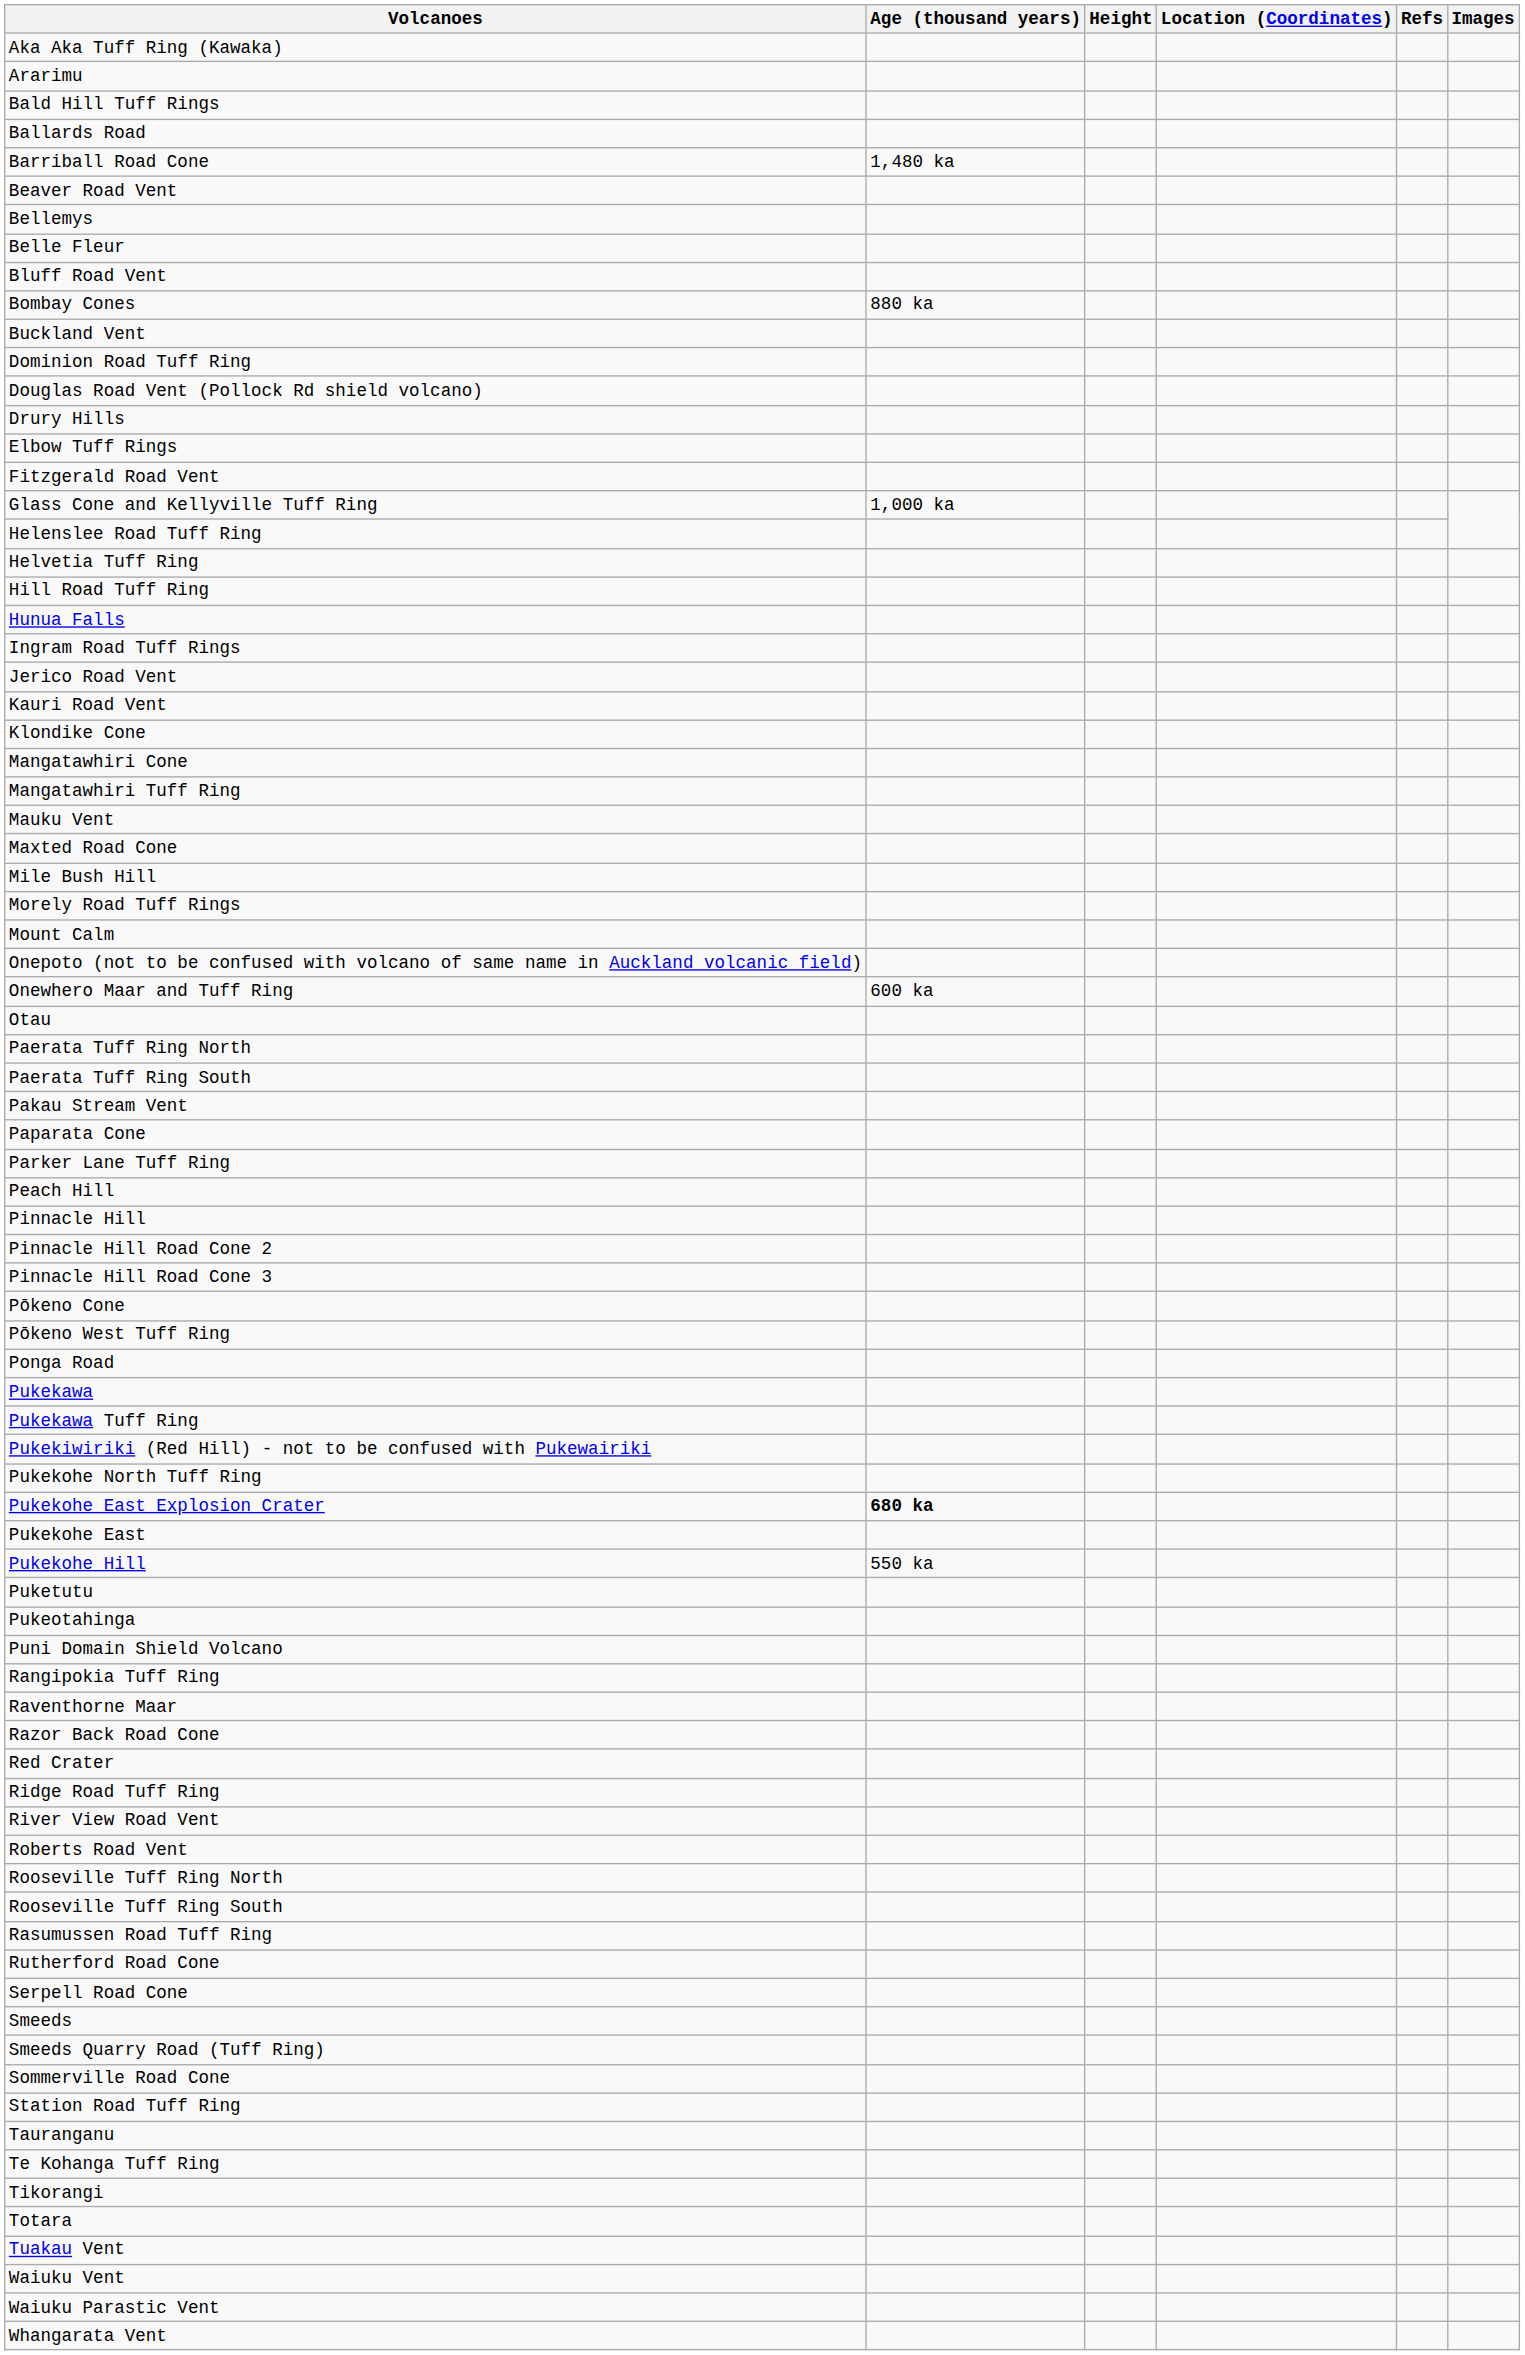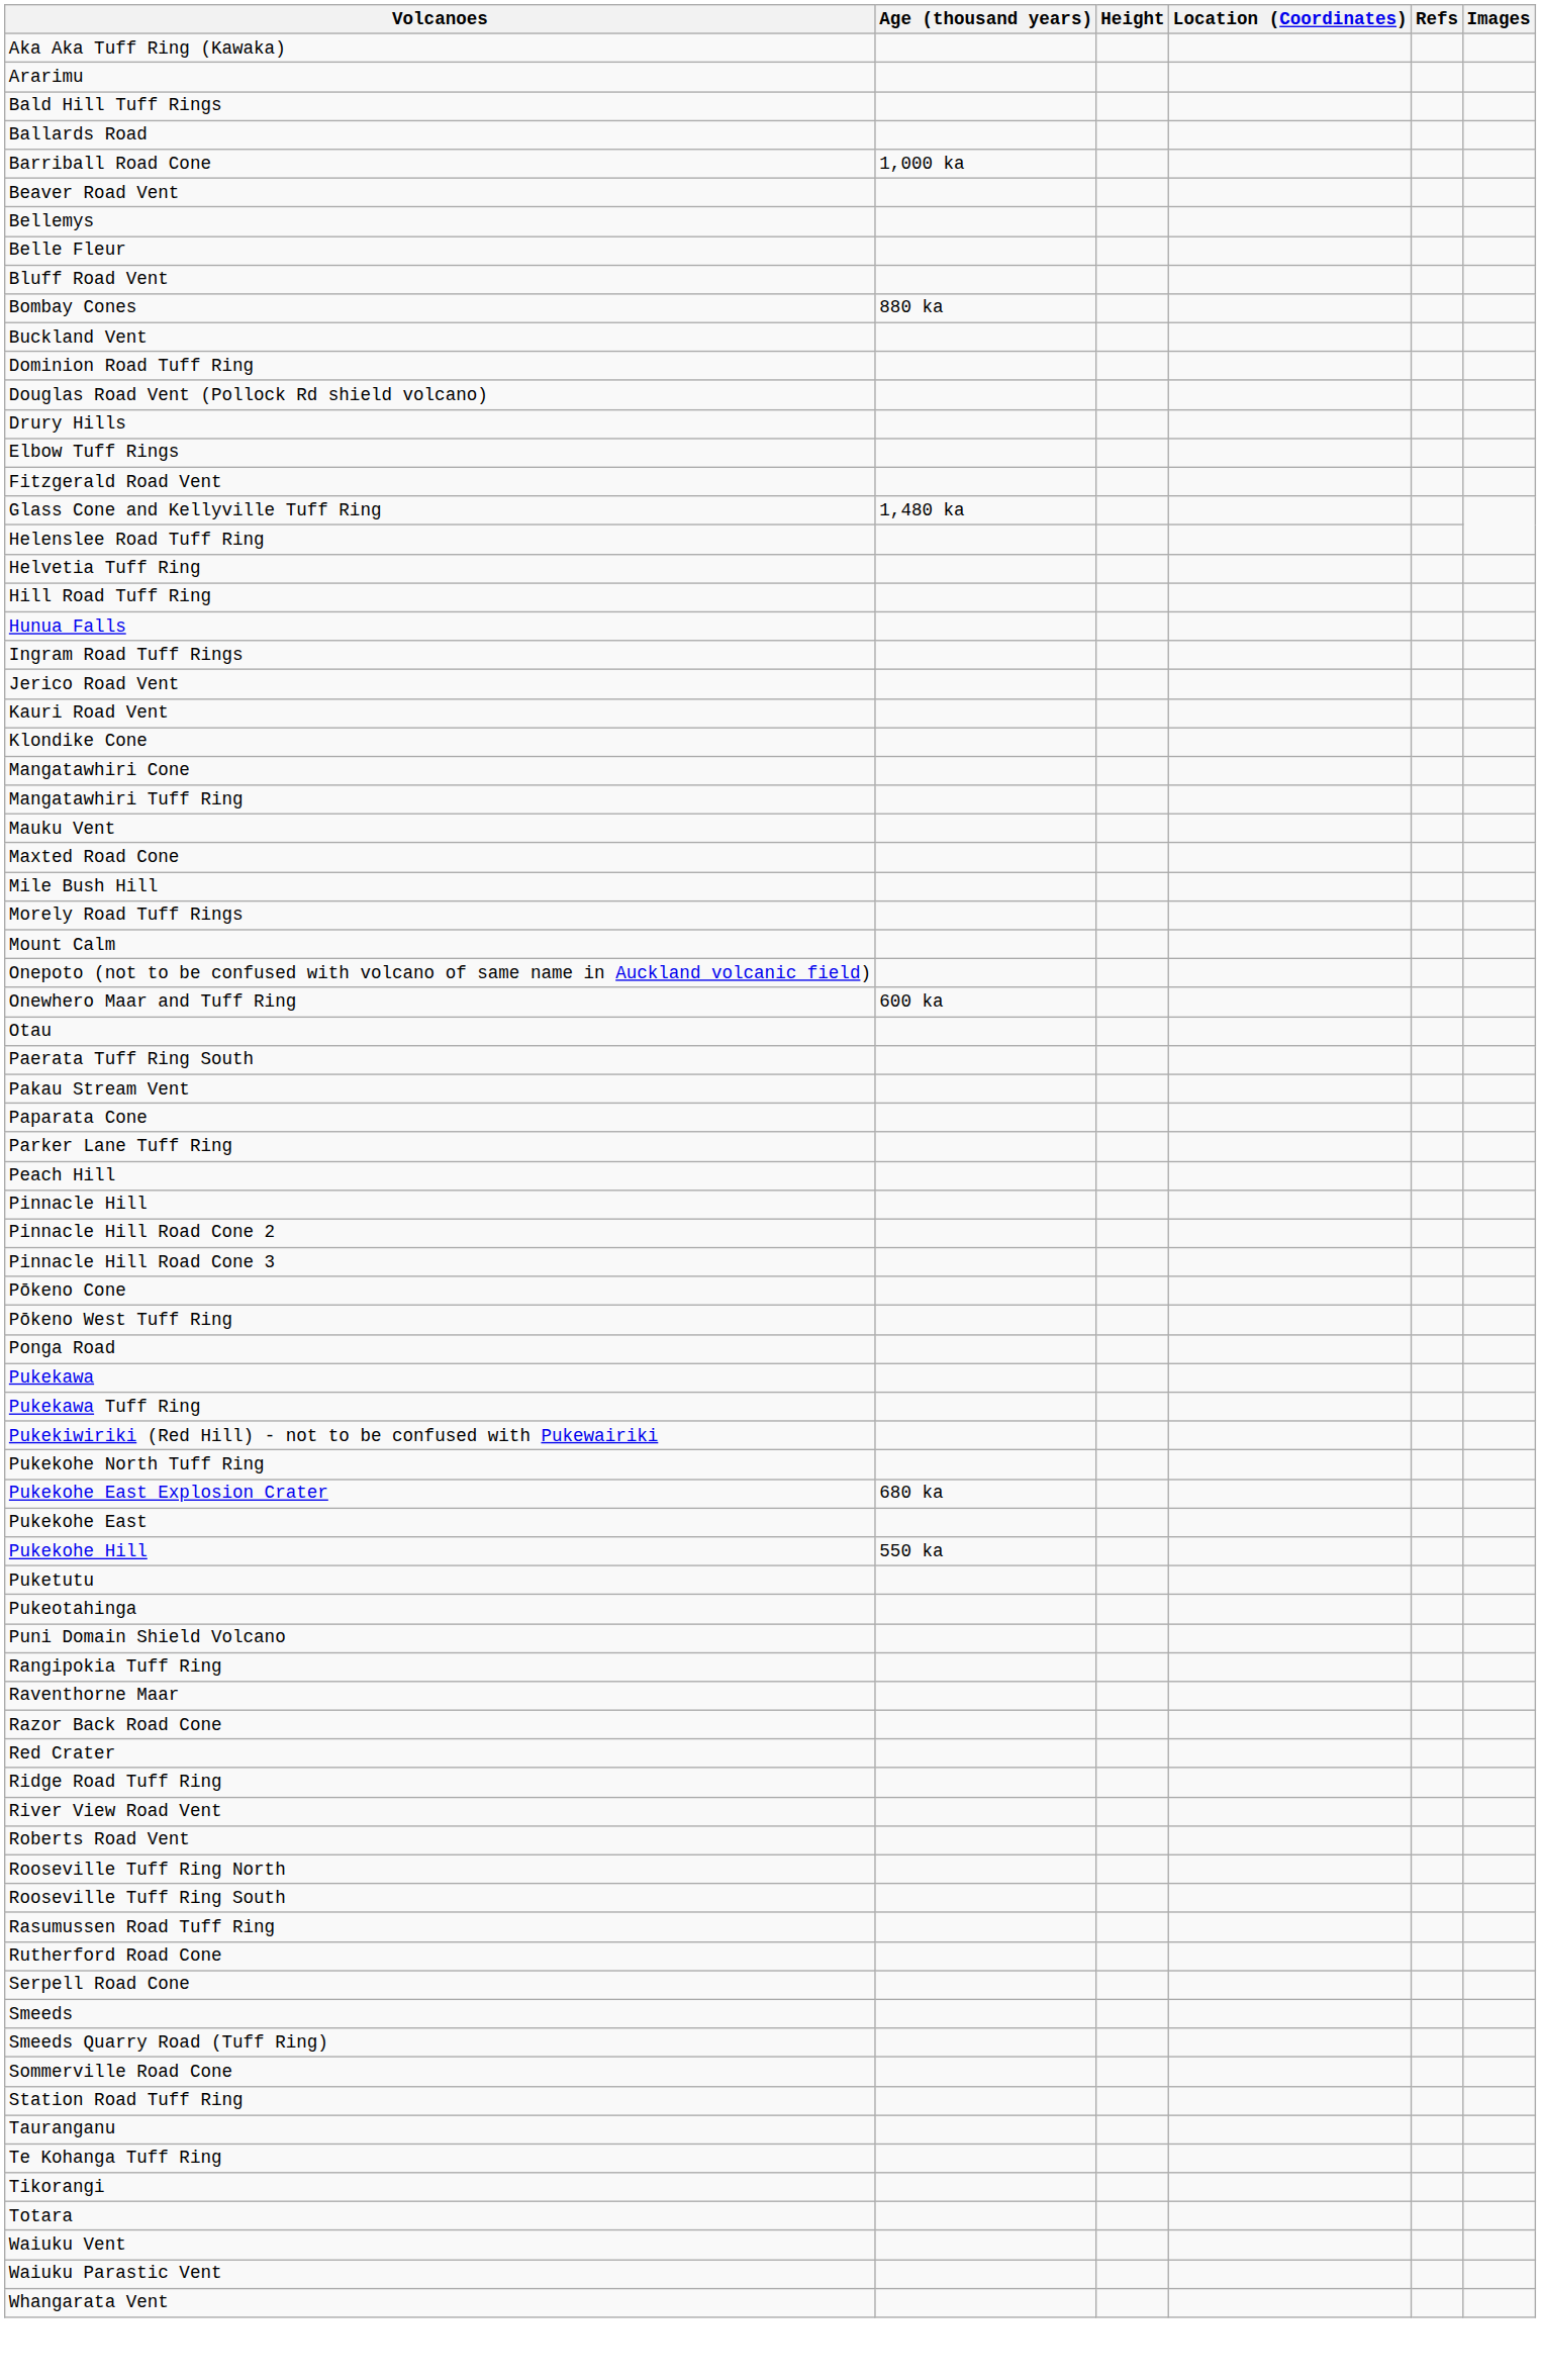 <table class="wikitable sortable">
 <tr>
 <th>Volcanoes</th>
 <th>Age (thousand years)</th>
 <th>Height</th>
 <th>Location (<a href='#'>Coordinates</a>)</th>
 <th class="unsortable">Refs</th>
 <th class="unsortable">Images</th>
 </tr>
 <tr>
 <td align="left">Aka Aka Tuff Ring (Kawaka)</td>
 <td></td>
 <td></td>
 <td></td>
 <td></td>
 <td></td>
 </tr>
 <tr>
 <td align="left">Ararimu</td>
 <td></td>
 <td></td>
 <td></td>
 <td></td>
 <td></td>
 </tr>
 <tr>
 <td align="left">Bald Hill Tuff Rings</td>
 <td></td>
 <td></td>
 <td></td>
 <td></td>
 <td></td>
 </tr>
 <tr>
 <td align="left">Ballards Road</td>
 <td></td>
 <td></td>
 <td></td>
 <td></td>
 <td></td>
 </tr>
 <tr>
 <td align="left">Barriball Road Cone</td>
-<td>1,480 ka</td>
+<td>1,000 ka</td>
 <td></td>
 <td></td>
 <td></td>
 <td></td>
 </tr>
 <tr>
 <td align="left">Beaver Road Vent</td>
 <td></td>
 <td></td>
 <td></td>
 <td></td>
 <td></td>
 </tr>
 <tr>
 <td align="left">Bellemys</td>
 <td></td>
 <td></td>
 <td></td>
 <td></td>
 <td></td>
 </tr>
 <tr>
 <td align="left">Belle Fleur</td>
 <td></td>
 <td></td>
 <td></td>
 <td></td>
 <td></td>
 </tr>
 <tr>
 <td align="left">Bluff Road Vent</td>
 <td></td>
 <td></td>
 <td></td>
 <td></td>
 <td></td>
 </tr>
 <tr>
 <td align="left">Bombay Cones</td>
 <td>880 ka</td>
 <td></td>
 <td></td>
 <td></td>
 <td></td>
 </tr>
 <tr>
 <td align="left">Buckland Vent</td>
 <td></td>
 <td></td>
 <td></td>
 <td></td>
 <td></td>
 </tr>
 <tr>
 <td align="left">Dominion Road Tuff Ring</td>
 <td></td>
 <td></td>
 <td></td>
 <td></td>
 <td></td>
 </tr>
 <tr>
 <td align="left">Douglas Road Vent (Pollock Rd shield volcano)</td>
 <td></td>
 <td></td>
 <td></td>
 <td></td>
 <td></td>
 </tr>
 <tr>
 <td align="left">Drury Hills</td>
 <td></td>
 <td></td>
 <td></td>
 <td></td>
 <td></td>
 </tr>
 <tr>
 <td align="left">Elbow Tuff Rings</td>
 <td></td>
 <td></td>
 <td></td>
 <td></td>
 <td></td>
 </tr>
 <tr>
 <td align="left">Fitzgerald Road Vent</td>
 <td></td>
 <td></td>
 <td></td>
 <td></td>
 <td></td>
 </tr>
 <tr>
 <td align="left">Glass Cone and Kellyville Tuff Ring</td>
-<td>1,000 ka</td>
+<td>1,480 ka</td>
 <td></td>
 <td></td>
 <td></td>
 </tr>
 <tr>
 <td align="left">Helenslee Road Tuff Ring</td>
 <td></td>
 <td></td>
 <td></td>
 <td></td>
 </tr>
 <tr>
 <td align="left">Helvetia Tuff Ring</td>
 <td></td>
 <td></td>
 <td></td>
 <td></td>
 <td></td>
 </tr>
 <tr>
 <td align="left">Hill Road Tuff Ring</td>
 <td></td>
 <td></td>
 <td></td>
 <td></td>
 <td></td>
 </tr>
 <tr>
 <td align="left"><a href='#'>Hunua Falls</a></td>
 <td></td>
 <td></td>
 <td></td>
 <td></td>
 <td></td>
 </tr>
 <tr>
 <td align="left">Ingram Road Tuff Rings</td>
 <td></td>
 <td></td>
 <td></td>
 <td></td>
 <td></td>
 </tr>
 <tr>
 <td align="left">Jerico Road Vent</td>
 <td></td>
 <td></td>
 <td></td>
 <td></td>
 <td></td>
 </tr>
 <tr>
 <td align="left">Kauri Road Vent</td>
 <td></td>
 <td></td>
 <td></td>
 <td></td>
 <td></td>
 </tr>
 <tr>
 <td align="left">Klondike Cone</td>
 <td></td>
 <td></td>
 <td></td>
 <td></td>
 <td></td>
 </tr>
 <tr>
 <td align="left">Mangatawhiri Cone</td>
 <td></td>
 <td></td>
 <td></td>
 <td></td>
 <td></td>
 </tr>
 <tr>
 <td align="left">Mangatawhiri Tuff Ring</td>
 <td></td>
 <td></td>
 <td></td>
 <td></td>
 <td></td>
 </tr>
 <tr>
 <td align="left">Mauku Vent</td>
 <td></td>
 <td></td>
 <td></td>
 <td></td>
 <td></td>
 </tr>
 <tr>
 <td align="left">Maxted Road Cone</td>
 <td></td>
 <td></td>
 <td></td>
 <td></td>
 <td></td>
 </tr>
 <tr>
 <td align="left">Mile Bush Hill</td>
 <td></td>
 <td></td>
 <td></td>
 <td></td>
 <td></td>
 </tr>
 <tr>
 <td align="left">Morely Road Tuff Rings</td>
 <td></td>
 <td></td>
 <td></td>
 <td></td>
 <td></td>
 </tr>
 <tr>
 <td align="left">Mount Calm</td>
 <td></td>
 <td></td>
 <td></td>
 <td></td>
 <td></td>
 </tr>
 <tr>
 <td align="left">Onepoto (not to be confused with volcano of same name in <a href='#'>Auckland volcanic field</a>)</td>
 <td></td>
 <td></td>
 <td></td>
 <td></td>
 <td></td>
 </tr>
 <tr>
 <td align="left">Onewhero Maar and Tuff Ring</td>
 <td>600 ka</td>
 <td></td>
 <td></td>
 <td></td>
 <td></td>
 </tr>
 <tr>
 <td align="left">Otau</td>
 <td></td>
 <td></td>
 <td></td>
 <td></td>
 <td></td>
 </tr>
 <tr>
-<td align="left">Paerata Tuff Ring North</td>
-<td></td>
-<td></td>
-<td></td>
-<td></td>
-<td></td>
-</tr>
-<tr>
 <td align="left">Paerata Tuff Ring South</td>
 <td></td>
 <td></td>
 <td></td>
 <td></td>
 <td></td>
 </tr>
 <tr>
 <td align="left">Pakau Stream Vent</td>
 <td></td>
 <td></td>
 <td></td>
 <td></td>
 <td></td>
 </tr>
 <tr>
 <td align="left">Paparata Cone</td>
 <td></td>
 <td></td>
 <td></td>
 <td></td>
 <td></td>
 </tr>
 <tr>
 <td align="left">Parker Lane Tuff Ring</td>
 <td></td>
 <td></td>
 <td></td>
 <td></td>
 <td></td>
 </tr>
 <tr>
 <td align="left">Peach Hill</td>
 <td></td>
 <td></td>
 <td></td>
 <td> </td>
 <td></td>
 </tr>
 <tr>
 <td align="left">Pinnacle Hill</td>
 <td></td>
 <td></td>
 <td></td>
 <td></td>
 <td></td>
 </tr>
 <tr>
 <td align="left">Pinnacle Hill Road Cone 2</td>
 <td></td>
 <td></td>
 <td></td>
 <td></td>
 <td></td>
 </tr>
 <tr>
 <td align="left">Pinnacle Hill Road Cone 3</td>
 <td></td>
 <td></td>
 <td></td>
 <td></td>
 <td></td>
 </tr>
 <tr>
 <td align="left">Pōkeno Cone</td>
 <td></td>
 <td></td>
 <td></td>
 <td></td>
 <td></td>
 </tr>
 <tr>
 <td align="left">Pōkeno West Tuff Ring</td>
 <td></td>
 <td></td>
 <td></td>
 <td></td>
 </tr>
 <tr>
 <td align="left">Ponga Road</td>
 <td></td>
 <td></td>
 <td></td>
 <td></td>
 <td></td>
 </tr>
 <tr>
 <td align="left"><a href='#'>Pukekawa</a></td>
 <td></td>
 <td></td>
 <td></td>
 <td></td>
 <td></td>
 </tr>
 <tr>
 <td align="left"><a href='#'>Pukekawa</a> Tuff Ring</td>
 <td></td>
 <td></td>
 <td></td>
 <td></td>
 <td></td>
 </tr>
 <tr>
 <td align="left"><a href='#'>Pukekiwiriki</a> (Red Hill) - not to be confused with <a href='#'>Pukewairiki</a></td>
 <td></td>
 <td></td>
 <td></td>
 <td></td>
 <td></td>
 </tr>
 <tr>
 <td align="left">Pukekohe North Tuff Ring</td>
 <td></td>
 <td></td>
 <td></td>
 <td></td>
 <td></td>
 </tr>
 <tr>
 <td align="left"><a href='#'>Pukekohe East Explosion Crater</a></td>
-<td><strong>680 ka</strong></td>
+<td>680 ka</td>
 <td></td>
 <td></td>
 <td></td>
 <td></td>
 </tr>
 <tr>
 <td align="left">Pukekohe East</td>
 <td></td>
 <td></td>
 <td></td>
 <td></td>
 <td></td>
 </tr>
 <tr>
 <td align="left"><a href='#'>Pukekohe Hill</a></td>
 <td>550 ka</td>
 <td></td>
 <td></td>
 <td></td>
 <td></td>
 </tr>
 <tr>
 <td align="left">Puketutu</td>
 <td></td>
 <td></td>
 <td></td>
 <td></td>
 <td></td>
 </tr>
 <tr>
 <td align="left">Pukeotahinga</td>
 <td></td>
 <td></td>
 <td></td>
 <td></td>
 <td></td>
 </tr>
 <tr>
 <td align="left">Puni Domain Shield Volcano</td>
 <td></td>
 <td></td>
 <td></td>
 <td></td>
 <td></td>
 </tr>
 <tr>
 <td align="left">Rangipokia Tuff Ring</td>
 <td></td>
 <td></td>
 <td></td>
 <td></td>
 <td></td>
 </tr>
 <tr>
 <td align="left">Raventhorne Maar</td>
 <td></td>
 <td></td>
 <td></td>
 <td></td>
 <td></td>
 </tr>
 <tr>
 <td align="left">Razor Back Road Cone</td>
 <td></td>
 <td></td>
 <td></td>
 <td></td>
 <td></td>
 </tr>
 <tr>
 <td align="left">Red Crater</td>
 <td></td>
 <td></td>
 <td></td>
 <td></td>
 <td></td>
 </tr>
 <tr>
 <td align="left">Ridge Road Tuff Ring</td>
 <td></td>
 <td></td>
 <td></td>
 <td></td>
 </tr>
 <tr>
 <td align="left">River View Road Vent</td>
 <td></td>
 <td></td>
 <td></td>
 <td></td>
 <td></td>
 </tr>
 <tr>
 <td align="left">Roberts Road Vent</td>
 <td></td>
 <td></td>
 <td></td>
 <td></td>
 <td></td>
 </tr>
 <tr>
 <td align="left">Rooseville Tuff Ring North</td>
 <td></td>
 <td></td>
 <td></td>
 <td></td>
 <td></td>
 </tr>
 <tr>
 <td align="left">Rooseville Tuff Ring South</td>
 <td></td>
 <td></td>
 <td></td>
 <td></td>
 <td></td>
 </tr>
 <tr>
 <td align="left">Rasumussen Road Tuff Ring</td>
 <td></td>
 <td></td>
 <td></td>
 <td></td>
 <td></td>
 </tr>
 <tr>
 <td align="left">Rutherford Road Cone</td>
 <td></td>
 <td></td>
 <td></td>
 <td></td>
 <td></td>
 </tr>
 <tr>
 <td align="left">Serpell Road Cone</td>
 <td></td>
 <td></td>
 <td></td>
 <td></td>
 <td></td>
 </tr>
 <tr>
 <td align="left">Smeeds</td>
 <td></td>
 <td></td>
 <td></td>
 <td></td>
 <td></td>
 </tr>
 <tr>
 <td align="left">Smeeds Quarry Road (Tuff Ring)</td>
 <td></td>
 <td></td>
 <td></td>
 <td></td>
 <td></td>
 </tr>
 <tr>
 <td align="left">Sommerville Road Cone</td>
 <td></td>
 <td></td>
 <td></td>
 <td></td>
 <td></td>
 </tr>
 <tr>
 <td align="left">Station Road Tuff Ring</td>
 <td></td>
 <td></td>
 <td></td>
 <td></td>
 <td></td>
 </tr>
 <tr>
 <td align="left">Tauranganu</td>
 <td></td>
 <td></td>
 <td></td>
 <td></td>
 <td></td>
 </tr>
 <tr>
 <td align="left">Te Kohanga Tuff Ring</td>
 <td></td>
 <td></td>
 <td></td>
 <td></td>
 <td></td>
 </tr>
 <tr>
 <td align="left">Tikorangi</td>
 <td></td>
 <td></td>
 <td></td>
 <td></td>
 <td></td>
 </tr>
 <tr>
 <td align="left">Totara</td>
 <td></td>
 <td></td>
 <td></td>
 <td></td>
 <td></td>
 </tr>
 <tr>
-<td align="left"><a href='#'>Tuakau</a> Vent</td>
-<td></td>
-<td></td>
-<td></td>
-<td></td>
-<td></td>
-</tr>
-<tr>
 <td align="left">Waiuku Vent</td>
 <td></td>
 <td></td>
 <td></td>
 <td></td>
 <td></td>
 </tr>
 <tr>
 <td align="left">Waiuku Parastic Vent</td>
 <td></td>
 <td></td>
 <td></td>
 <td></td>
 <td></td>
 </tr>
 <tr>
 <td align="left">Whangarata Vent</td>
 <td></td>
 <td></td>
 <td></td>
 <td></td>
 <td></td>
 </tr>
 </table>
